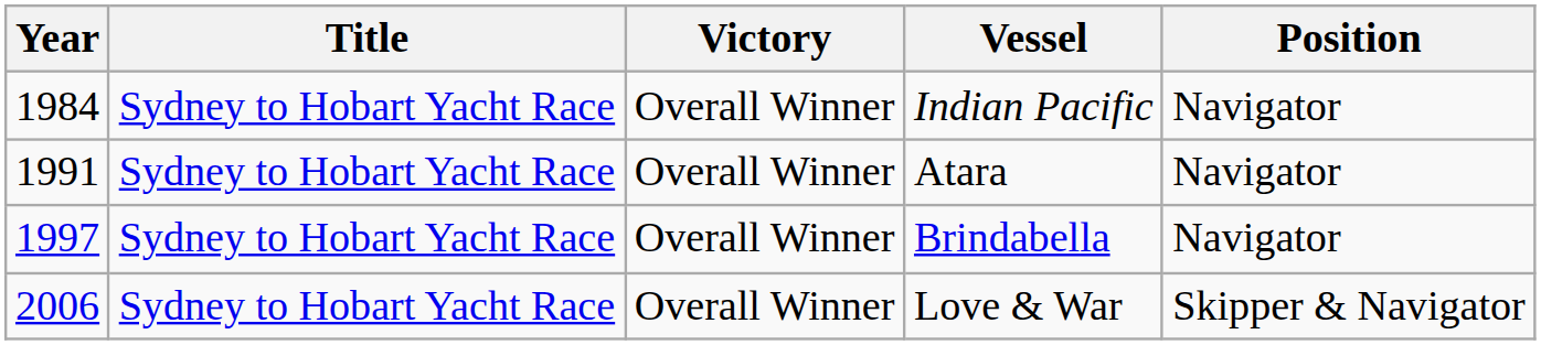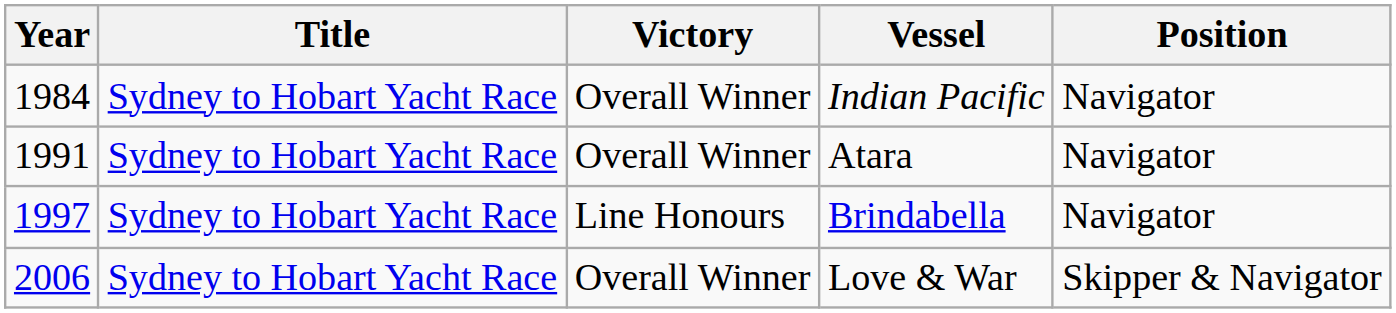 <table class="wikitable">
 <tr>
 <th>Year</th>
 <th>Title</th>
 <th>Victory</th>
 <th>Vessel</th>
 <th>Position</th>
 </tr>
 <tr>
 <td>1984</td>
 <td><a href='#'>Sydney to Hobart Yacht Race</a></td>
 <td>Overall Winner</td>
 <td><em>Indian Pacific</em></td>
 <td>Navigator</td>
 </tr>
 <tr>
 <td>1991</td>
 <td><a href='#'>Sydney to Hobart Yacht Race</a></td>
 <td>Overall Winner</td>
 <td>Atara</td>
 <td>Navigator</td>
 </tr>
 <tr>
 <td><a href='#'>1997</a></td>
 <td><a href='#'>Sydney to Hobart Yacht Race</a></td>
-<td>Overall Winner</td>
+<td>Line Honours</td>
 <td><a href='#'>Brindabella</a></td>
 <td>Navigator</td>
 </tr>
 <tr>
 <td><a href='#'>2006</a></td>
 <td><a href='#'>Sydney to Hobart Yacht Race</a></td>
 <td>Overall Winner</td>
 <td>Love & War</td>
 <td>Skipper & Navigator</td>
 </tr>
 </table>
